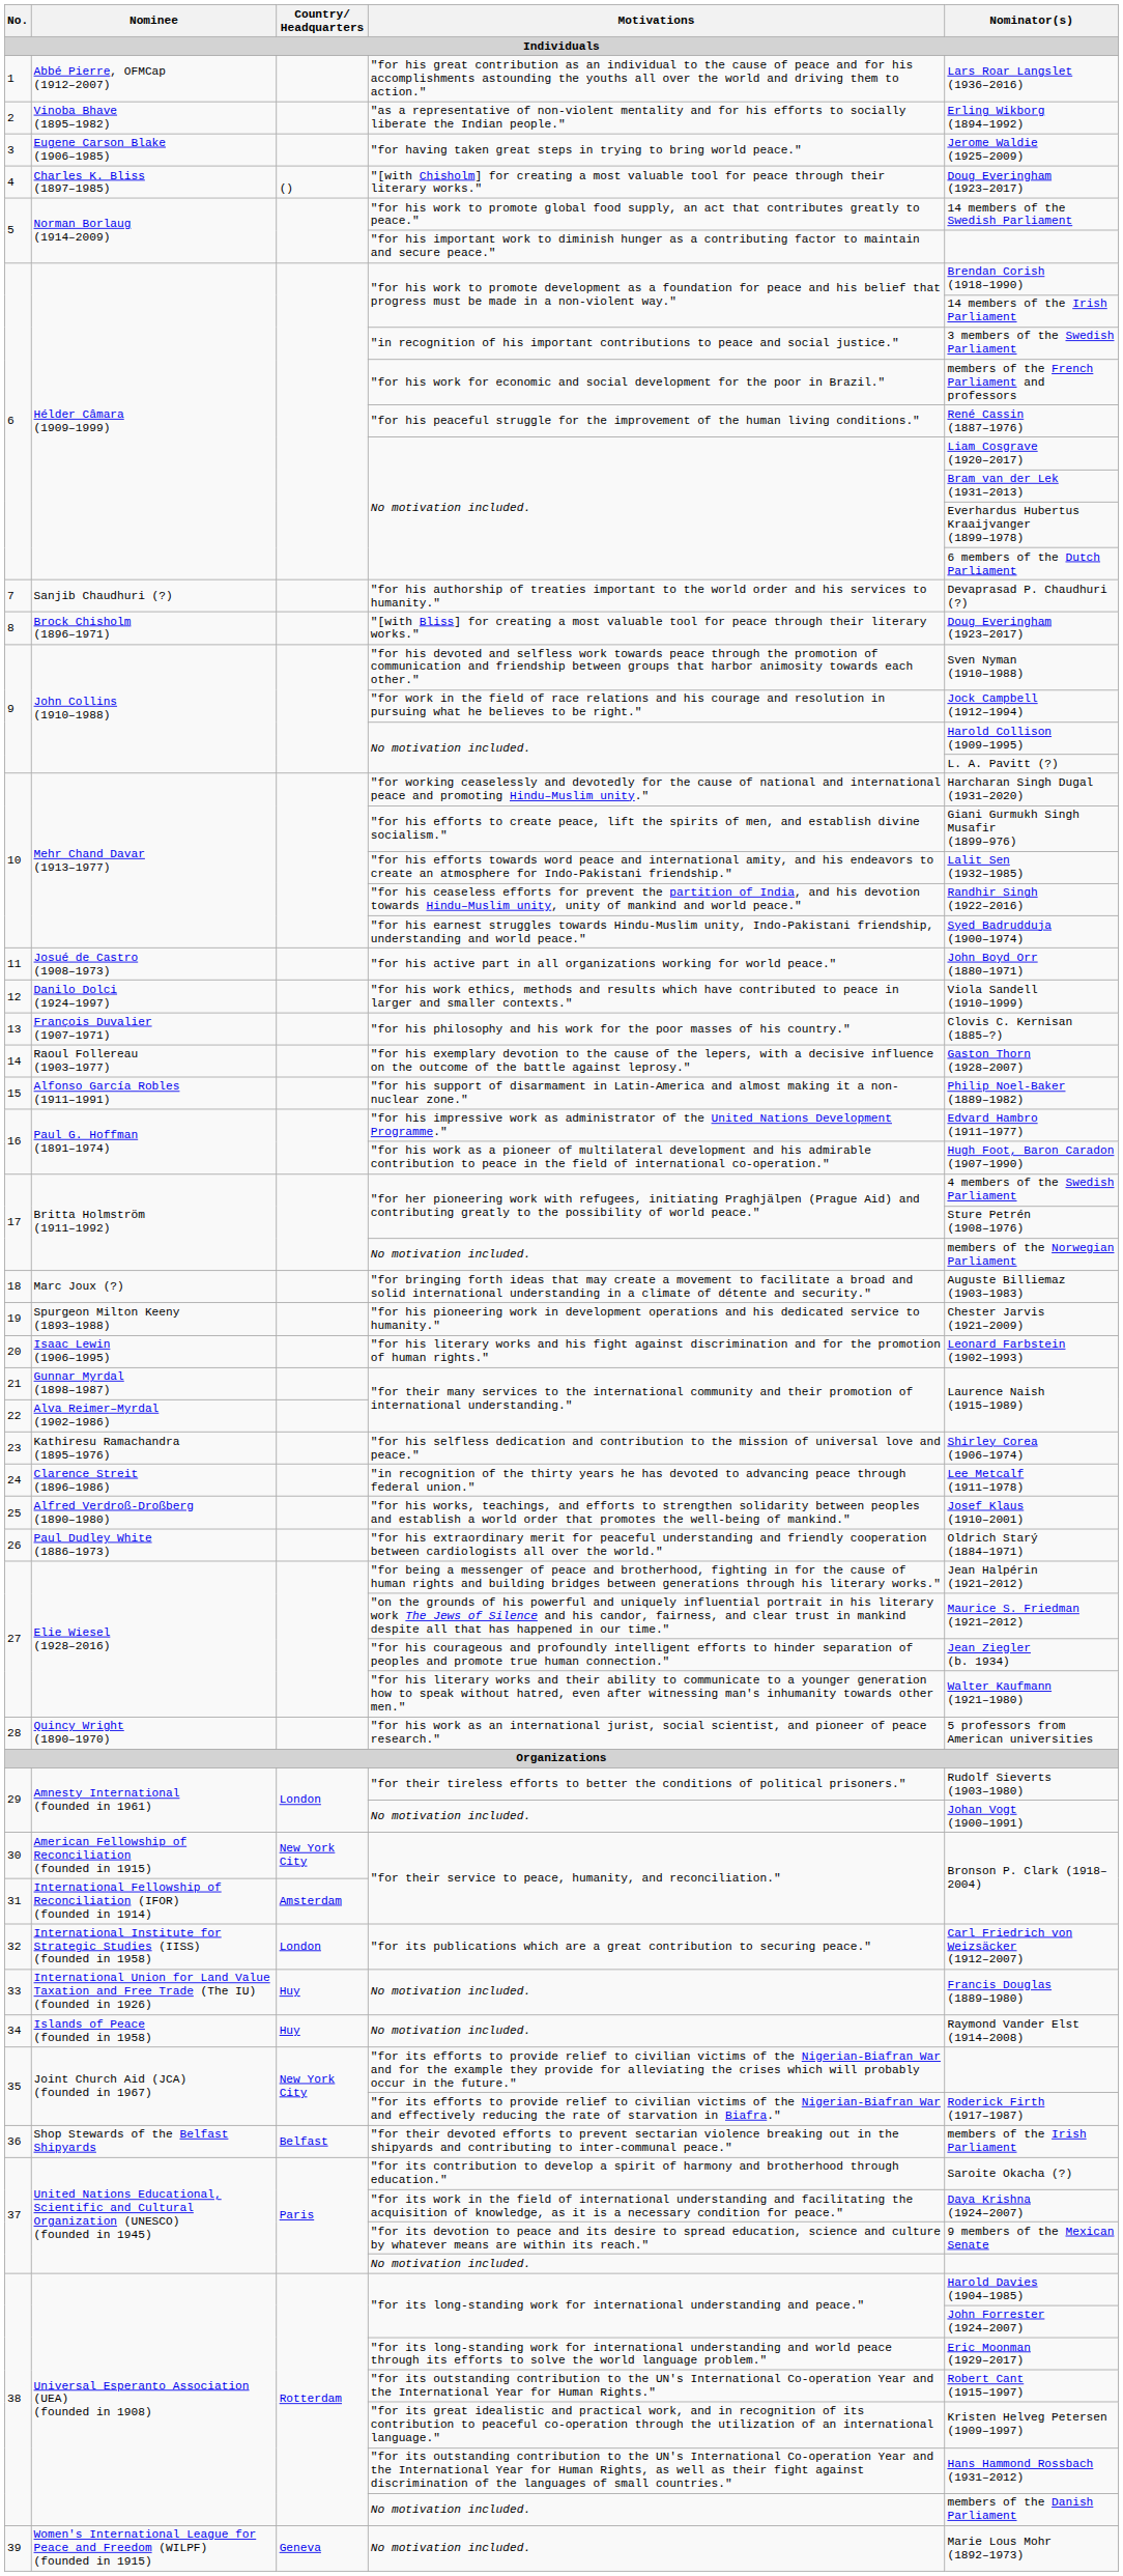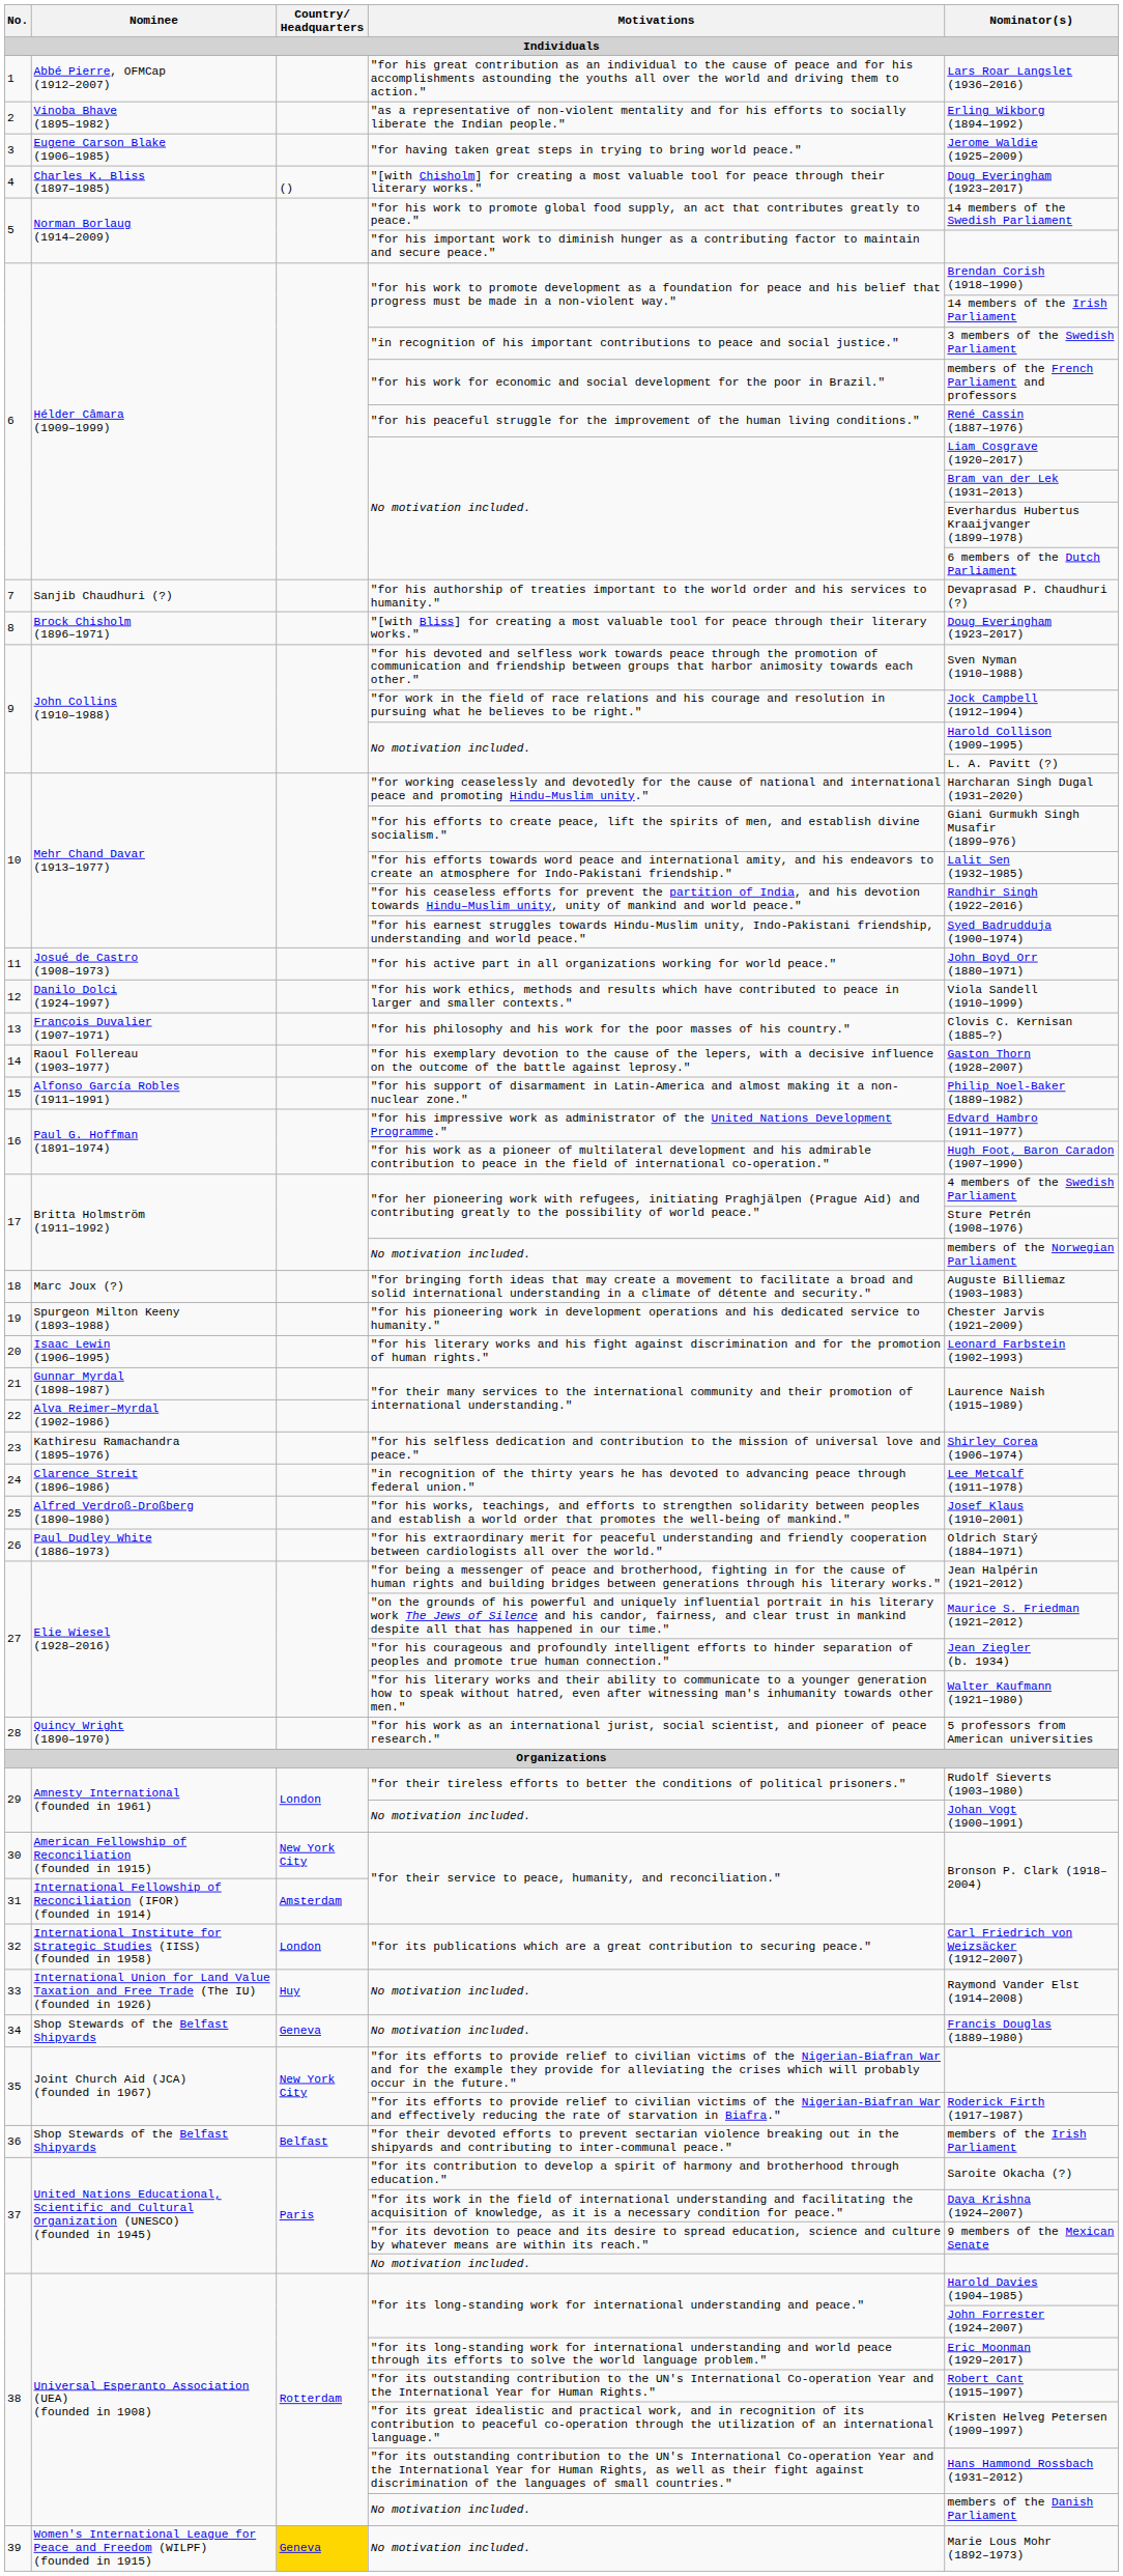 <table class="wikitable">
 <tr>
 <th>No.</th>
 <th>Nominee</th>
 <th>Country/<br>Headquarters</th>
 <th>Motivations</th>
 <th>Nominator(s)</th>
 </tr>
 <tr>
 <td colspan=6 align=center style="background:lightgray;white-space:nowrap"><strong>Individuals</strong></td>
 </tr>
 <tr>
 <td>1</td>
 <td><a href='#'>Abbé Pierre</a>, OFMCap <br>(1912–2007)</td>
 <td></td>
 <td>"for his great contribution as an individual to the cause of peace and for his accomplishments astounding the youths all over the world and driving them to action."</td>
 <td><a href='#'>Lars Roar Langslet</a> <br>(1936–2016)</td>
 </tr>
 <tr>
 <td>2</td>
 <td><a href='#'>Vinoba Bhave</a> <br>(1895–1982)</td>
 <td></td>
 <td>"as a representative of non-violent mentality and for his efforts to socially liberate the Indian people."</td>
 <td><a href='#'>Erling Wikborg</a> <br>(1894–1992)</td>
 </tr>
 <tr>
 <td>3</td>
 <td><a href='#'>Eugene Carson Blake</a> <br>(1906–1985)</td>
 <td></td>
 <td>"for having taken great steps in trying to bring world peace."</td>
 <td><a href='#'>Jerome Waldie</a> <br>(1925–2009)</td>
 </tr>
 <tr>
 <td>4</td>
 <td><a href='#'>Charles K. Bliss</a> <br>(1897–1985)</td>
 <td><br>()<br></td>
 <td>"[with <a href='#'>Chisholm</a>] for creating a most valuable tool for peace through their literary works."</td>
 <td><a href='#'>Doug Everingham</a> <br>(1923–2017)</td>
 </tr>
 <tr>
 <td rowspan=2>5</td>
 <td rowspan=2> <a href='#'>Norman Borlaug</a> <br>(1914–2009)</td>
 <td rowspan=2></td>
 <td>"for his work to promote global food supply, an act that contributes greatly to peace."</td>
 <td>14 members of the <a href='#'>Swedish Parliament</a></td>
 </tr>
 <tr>
 <td>"for his important work to diminish hunger as a contributing factor to maintain and secure peace."</td>
 <td></td>
 </tr>
 <tr>
 <td rowspan=9>6</td>
 <td rowspan=9><a href='#'>Hélder Câmara</a> <br>(1909–1999)</td>
 <td rowspan=9></td>
 <td rowspan=2>"for his work to promote development as a foundation for peace and his belief that progress must be made in a non-violent way."</td>
 <td><a href='#'>Brendan Corish</a> <br>(1918–1990)</td>
 </tr>
 <tr>
 <td>14 members of the <a href='#'>Irish Parliament</a></td>
 </tr>
 <tr>
 <td>"in recognition of his important contributions to peace and social justice."</td>
 <td>3 members of the <a href='#'>Swedish Parliament</a></td>
 </tr>
 <tr>
 <td>"for his work for economic and social development for the poor in Brazil."</td>
 <td>members of the <a href='#'>French Parliament</a> and professors</td>
 </tr>
 <tr>
 <td>"for his peaceful struggle for the improvement of the human living conditions."</td>
 <td> <a href='#'>René Cassin</a> <br>(1887–1976)</td>
 </tr>
 <tr>
 <td rowspan=4><em>No motivation included.</em></td>
 <td><a href='#'>Liam Cosgrave</a> <br>(1920–2017)</td>
 </tr>
 <tr>
 <td><a href='#'>Bram van der Lek</a> <br>(1931–2013)</td>
 </tr>
 <tr>
 <td>Everhardus Hubertus Kraaijvanger <br>(1899–1978)</td>
 </tr>
 <tr>
 <td>6 members of the <a href='#'>Dutch Parliament</a></td>
 </tr>
 <tr>
 <td>7</td>
 <td>Sanjib Chaudhuri (?)</td>
 <td></td>
 <td>"for his authorship of treaties important to the world order and his services to humanity."</td>
 <td>Devaprasad P. Chaudhuri (?)</td>
 </tr>
 <tr>
 <td>8</td>
 <td><a href='#'>Brock Chisholm</a> <br>(1896–1971)</td>
 <td></td>
 <td>"[with <a href='#'>Bliss</a>] for creating a most valuable tool for peace through their literary works."</td>
 <td><a href='#'>Doug Everingham</a> <br>(1923–2017)</td>
 </tr>
 <tr>
 <td rowspan=4>9</td>
 <td rowspan=4><a href='#'>John Collins</a> <br>(1910–1988)</td>
 <td rowspan=4></td>
 <td>"for his devoted and selfless work towards peace through the promotion of communication and friendship between groups that harbor animosity towards each other."</td>
 <td>Sven Nyman <br>(1910–1988)</td>
 </tr>
 <tr>
 <td>"for work in the field of race relations and his courage and resolution in pursuing what he believes to be right."</td>
 <td><a href='#'>Jock Campbell</a> <br>(1912–1994)</td>
 </tr>
 <tr>
 <td rowspan=2><em>No motivation included.</em></td>
 <td><a href='#'>Harold Collison</a> <br>(1909–1995)</td>
 </tr>
 <tr>
 <td>L. A. Pavitt (?)</td>
 </tr>
 <tr>
 <td rowspan=5>10</td>
 <td rowspan=5><a href='#'>Mehr Chand Davar</a> <br>(1913–1977)</td>
 <td rowspan=5></td>
 <td>"for working ceaselessly and devotedly for the cause of national and international peace and promoting <a href='#'>Hindu–Muslim unity</a>."</td>
 <td>Harcharan Singh Dugal <br>(1931–2020)</td>
 </tr>
 <tr>
 <td>"for his efforts to create peace, lift the spirits of men, and establish divine socialism."</td>
 <td>Giani Gurmukh Singh Musafir <br>(1899–976)</td>
 </tr>
 <tr>
 <td>"for his efforts towards word peace and international amity, and his endeavors to create an atmosphere for Indo-Pakistani friendship."</td>
 <td><a href='#'>Lalit Sen</a> <br>(1932–1985)</td>
 </tr>
 <tr>
 <td>"for his ceaseless efforts for prevent the <a href='#'>partition of India</a>, and his devotion towards <a href='#'>Hindu–Muslim unity</a>, unity of mankind and world peace."</td>
 <td><a href='#'>Randhir Singh</a> <br>(1922–2016)</td>
 </tr>
 <tr>
 <td>"for his earnest struggles towards Hindu-Muslim unity, Indo-Pakistani friendship, understanding and world peace."</td>
 <td><a href='#'>Syed Badrudduja</a> <br>(1900–1974)</td>
 </tr>
 <tr>
 <td>11</td>
 <td><a href='#'>Josué de Castro</a> <br>(1908–1973)</td>
 <td></td>
 <td>"for his active part in all organizations working for world peace."</td>
 <td> <a href='#'>John Boyd Orr</a> <br>(1880–1971)</td>
 </tr>
 <tr>
 <td>12</td>
 <td><a href='#'>Danilo Dolci</a> <br>(1924–1997)</td>
 <td></td>
 <td>"for his work ethics, methods and results which have contributed to peace in larger and smaller contexts."</td>
 <td>Viola Sandell <br>(1910–1999)</td>
 </tr>
 <tr>
 <td>13</td>
 <td><a href='#'>François Duvalier</a> <br>(1907–1971)</td>
 <td></td>
 <td>"for his philosophy and his work for the poor masses of his country."</td>
 <td>Clovis C. Kernisan <br>(1885–?)</td>
 </tr>
 <tr>
 <td>14</td>
 <td>Raoul Follereau <br>(1903–1977)</td>
 <td></td>
 <td>"for his exemplary devotion to the cause of the lepers, with a decisive influence on the outcome of the battle against leprosy."</td>
 <td><a href='#'>Gaston Thorn</a> <br>(1928–2007)</td>
 </tr>
 <tr>
 <td>15</td>
 <td><a href='#'>Alfonso García Robles</a> <br>(1911–1991)</td>
 <td></td>
 <td>"for his support of disarmament in Latin-America and almost making it a non-nuclear zone."</td>
 <td> <a href='#'>Philip Noel-Baker</a> <br>(1889–1982)</td>
 </tr>
 <tr>
 <td rowspan=2>16</td>
 <td rowspan=2><a href='#'>Paul G. Hoffman</a> <br>(1891–1974)</td>
 <td rowspan=2></td>
 <td>"for his impressive work as administrator of the <a href='#'>United Nations Development Programme</a>."</td>
 <td><a href='#'>Edvard Hambro</a> <br>(1911–1977)</td>
 </tr>
 <tr>
 <td>"for his work as a pioneer of multilateral development and his admirable contribution to peace in the field of international co-operation."</td>
 <td><a href='#'>Hugh Foot, Baron Caradon</a> <br>(1907–1990)</td>
 </tr>
 <tr>
 <td rowspan=3>17</td>
 <td rowspan=3>Britta Holmström <br>(1911–1992)</td>
 <td rowspan=3></td>
 <td rowspan=2>"for her pioneering work with refugees, initiating Praghjälpen (Prague Aid) and contributing greatly to the possibility of world peace."</td>
 <td>4 members of the <a href='#'>Swedish Parliament</a></td>
 </tr>
 <tr>
 <td>Sture Petrén <br>(1908–1976)</td>
 </tr>
 <tr>
 <td><em>No motivation included.</em></td>
 <td>members of the <a href='#'>Norwegian Parliament</a></td>
 </tr>
 <tr>
 <td>18</td>
 <td>Marc Joux (?)</td>
 <td></td>
 <td>"for bringing forth ideas that may create a movement to facilitate a broad and solid international understanding in a climate of détente and security."</td>
 <td>Auguste Billiemaz <br>(1903–1983)</td>
 </tr>
 <tr>
 <td>19</td>
 <td>Spurgeon Milton Keeny <br>(1893–1988)</td>
 <td></td>
 <td>"for his pioneering work in development operations and his dedicated service to humanity."</td>
 <td>Chester Jarvis <br>(1921–2009)</td>
 </tr>
 <tr>
 <td>20</td>
 <td><a href='#'>Isaac Lewin</a> <br>(1906–1995)</td>
 <td></td>
 <td>"for his literary works and his fight against discrimination and for the promotion of human rights."</td>
 <td><a href='#'>Leonard Farbstein</a> <br>(1902–1993)</td>
 </tr>
 <tr>
 <td>21</td>
 <td><a href='#'>Gunnar Myrdal</a> <br>(1898–1987)</td>
 <td></td>
 <td rowspan=2>"for their many services to the international community and their promotion of international understanding."</td>
 <td rowspan=2>Laurence Naish <br>(1915–1989)</td>
 </tr>
 <tr>
 <td>22</td>
 <td><a href='#'>Alva Reimer–Myrdal</a> <br>(1902–1986)</td>
 <td></td>
 </tr>
 <tr>
 <td>23</td>
 <td>Kathiresu Ramachandra <br>(1895–1976)</td>
 <td></td>
 <td>"for his selfless dedication and contribution to the mission of universal love and peace."</td>
 <td><a href='#'>Shirley Corea</a> <br>(1906–1974)</td>
 </tr>
 <tr>
 <td>24</td>
 <td><a href='#'>Clarence Streit</a> <br>(1896–1986)</td>
 <td></td>
 <td>"in recognition of the thirty years he has devoted to advancing peace through federal union."</td>
 <td><a href='#'>Lee Metcalf</a> <br>(1911–1978)</td>
 </tr>
 <tr>
 <td>25</td>
 <td><a href='#'>Alfred Verdroß-Droßberg</a> <br>(1890–1980)</td>
 <td></td>
 <td>"for his works, teachings, and efforts to strengthen solidarity between peoples and establish a world order that promotes the well-being of mankind."</td>
 <td><a href='#'>Josef Klaus</a> <br>(1910–2001)</td>
 </tr>
 <tr>
 <td>26</td>
 <td><a href='#'>Paul Dudley White</a> <br>(1886–1973)</td>
 <td></td>
 <td>"for his extraordinary merit for peaceful understanding and friendly cooperation between cardiologists all over the world."</td>
 <td>Oldrich Starý <br>(1884–1971)</td>
 </tr>
 <tr>
 <td rowspan=4>27</td>
 <td rowspan=4><a href='#'>Elie Wiesel</a> <br>(1928–2016)</td>
 <td rowspan=4><br></td>
 <td>"for being a messenger of peace and brotherhood, fighting in for the cause of human rights and building bridges between generations through his literary works."</td>
 <td>Jean Halpérin <br>(1921–2012)</td>
 </tr>
 <tr>
 <td>"on the grounds of his powerful and uniquely influential portrait in his literary work <em><a href='#'>The Jews of Silence</a></em> and his candor, fairness, and clear trust in mankind despite all that has happened in our time."</td>
 <td><a href='#'>Maurice S. Friedman</a> <br>(1921–2012)</td>
 </tr>
 <tr>
 <td>"for his courageous and profoundly intelligent efforts to hinder separation of peoples and promote true human connection."</td>
 <td><a href='#'>Jean Ziegler</a> <br>(b. 1934)</td>
 </tr>
 <tr>
 <td>"for his literary works and their ability to communicate to a younger generation how to speak without hatred, even after witnessing man's inhumanity towards other men."</td>
 <td><a href='#'>Walter Kaufmann</a> <br>(1921–1980)</td>
 </tr>
 <tr>
 <td>28</td>
 <td><a href='#'>Quincy Wright</a> <br>(1890–1970)</td>
 <td></td>
 <td>"for his work as an international jurist, social scientist, and pioneer of peace research."</td>
 <td>5 professors from American universities</td>
 </tr>
 <tr>
 <td colspan=6 align=center style="background:lightgray;white-space:nowrap"><strong>Organizations</strong></td>
 </tr>
 <tr>
 <td rowspan=2>29</td>
 <td rowspan=2><a href='#'>Amnesty International</a> <br>(founded in 1961)</td>
 <td rowspan=2><a href='#'>London</a></td>
 <td>"for their tireless efforts to better the conditions of political prisoners."</td>
 <td>Rudolf Sieverts <br>(1903–1980)</td>
 </tr>
 <tr>
 <td><em>No motivation included.</em></td>
 <td><a href='#'>Johan Vogt</a> <br>(1900–1991)</td>
 </tr>
 <tr>
 <td>30</td>
 <td><a href='#'>American Fellowship of Reconciliation</a> <br>(founded in 1915)</td>
 <td><a href='#'>New York City</a></td>
 <td rowspan=2>"for their service to peace, humanity, and reconciliation."</td>
 <td rowspan=2>Bronson P. Clark (1918–2004)</td>
 </tr>
 <tr>
 <td>31</td>
 <td><a href='#'>International Fellowship of Reconciliation</a> (IFOR)<br>(founded in 1914)</td>
 <td><a href='#'>Amsterdam</a></td>
 </tr>
 <tr>
 <td>32</td>
 <td><a href='#'>International Institute for Strategic Studies</a> (IISS)<br>(founded in 1958)</td>
 <td><a href='#'>London</a></td>
 <td>"for its publications which are a great contribution to securing peace."</td>
 <td><a href='#'>Carl Friedrich von Weizsäcker</a> <br>(1912–2007)</td>
 </tr>
 <tr>
 <td>33</td>
 <td><a href='#'>International Union for Land Value Taxation and Free Trade</a> (The IU)<br>(founded in 1926)</td>
 <td><a href='#'>Huy</a></td>
 <td><em>No motivation included.</em></td>
-<td><a href='#'>Francis Douglas</a> <br>(1889–1980)</td>
+<td>Raymond Vander Elst <br>(1914–2008)</td>
 </tr>
 <tr>
 <td>34</td>
-<td><a href='#'>Islands of Peace</a> <br>(founded in 1958)</td>
-<td><a href='#'>Huy</a></td>
+<td>Shop Stewards of the <a href='#'>Belfast Shipyards</a></td>
+<td><a href='#'>Geneva</a></td>
 <td><em>No motivation included.</em></td>
-<td>Raymond Vander Elst <br>(1914–2008)</td>
+<td><a href='#'>Francis Douglas</a> <br>(1889–1980)</td>
 </tr>
 <tr>
 <td rowspan=2>35</td>
 <td rowspan=2>Joint Church Aid (JCA)<br>(founded in 1967)</td>
 <td rowspan=2><a href='#'>New York City</a></td>
 <td>"for its efforts to provide relief to civilian victims of the <a href='#'>Nigerian-Biafran War</a> and for the example they provide for alleviating the crises which will probably occur in the future."</td>
 <td></td>
 </tr>
 <tr>
 <td>"for its efforts to provide relief to civilian victims of the <a href='#'>Nigerian-Biafran War</a> and effectively reducing the rate of starvation in <a href='#'>Biafra</a>."</td>
 <td><a href='#'>Roderick Firth</a> <br>(1917–1987)</td>
 </tr>
 <tr>
 <td>36</td>
 <td>Shop Stewards of the <a href='#'>Belfast Shipyards</a></td>
 <td><a href='#'>Belfast</a></td>
 <td>"for their devoted efforts to prevent sectarian violence breaking out in the shipyards and contributing to inter-communal peace."</td>
 <td>members of the <a href='#'>Irish Parliament</a></td>
 </tr>
 <tr>
 <td rowspan=4>37</td>
 <td rowspan=4><a href='#'>United Nations Educational, Scientific and Cultural Organization</a> (UNESCO)<br>(founded in 1945)</td>
 <td rowspan=4><a href='#'>Paris</a></td>
 <td>"for its contribution to develop a spirit of harmony and brotherhood through education."</td>
 <td>Saroite Okacha (?)</td>
 </tr>
 <tr>
 <td>"for its work in the field of international understanding and facilitating the acquisition of knowledge, as it is a necessary condition for peace."</td>
 <td><a href='#'>Daya Krishna</a> <br>(1924–2007)</td>
 </tr>
 <tr>
 <td>"for its devotion to peace and its desire to spread education, science and culture by whatever means are within its reach."</td>
 <td>9 members of the <a href='#'>Mexican Senate</a></td>
 </tr>
 <tr>
 <td><em>No motivation included.</em></td>
 <td></td>
 </tr>
 <tr>
 <td rowspan=7>38</td>
 <td rowspan=7><a href='#'>Universal Esperanto Association</a> (UEA) <br>(founded in 1908)</td>
 <td rowspan=7><a href='#'>Rotterdam</a></td>
 <td rowspan=2>"for its long-standing work for international understanding and peace."</td>
 <td><a href='#'>Harold Davies</a> <br>(1904–1985)</td>
 </tr>
 <tr>
 <td><a href='#'>John Forrester</a> <br>(1924–2007)</td>
 </tr>
 <tr>
 <td>"for its long-standing work for international understanding and world peace through its efforts to solve the world language problem."</td>
 <td><a href='#'>Eric Moonman</a> <br>(1929–2017)</td>
 </tr>
 <tr>
 <td>"for its outstanding contribution to the UN's International Co-operation Year and the International Year for Human Rights."</td>
 <td><a href='#'>Robert Cant</a> <br>(1915–1997)</td>
 </tr>
 <tr>
 <td>"for its great idealistic and practical work, and in recognition of its contribution to peaceful co-operation through the utilization of an international language."</td>
 <td>Kristen Helveg Petersen <br>(1909–1997)</td>
 </tr>
 <tr>
 <td>"for its outstanding contribution to the UN's International Co-operation Year and the International Year for Human Rights, as well as their fight against discrimination of the languages of small countries."</td>
 <td><a href='#'>Hans Hammond Rossbach</a> <br>(1931–2012)</td>
 </tr>
 <tr>
 <td><em>No motivation included.</em></td>
 <td>members of the <a href='#'>Danish Parliament</a></td>
 </tr>
 <tr>
 <td>39</td>
 <td><a href='#'>Women's International League for Peace and Freedom</a> (WILPF)<br>(founded in 1915)</td>
-<td><a href='#'>Geneva</a></td>
+<td style="background: gold;"><a href='#'>Geneva</a></td>
 <td><em>No motivation included.</em></td>
 <td>Marie Lous Mohr <br>(1892–1973)</td>
 </tr>
 </table>
